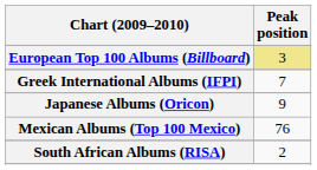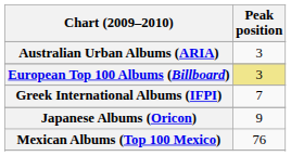 <table class="wikitable sortable plainrowheaders" style="text-align:center">
 <tr>
 <th scope="col">Chart (2009–2010)</th>
 <th scope="col">Peak<br>position</th>
 </tr>
 <tr>
+</tr>
+<tr>
+<th scope="row">Australian Urban Albums (<a href='#'>ARIA</a>)</th>
+<td>3</td>
 </tr>
 <tr>
 </tr>
 <tr>
 </tr>
 <tr>
 </tr>
 <tr>
 </tr>
 <tr>
 </tr>
 <tr>
 </tr>
 <tr>
 </tr>
 <tr>
 </tr>
 <tr>
 <th scope="row"><a href='#'>European Top 100 Albums</a> (<em><a href='#'>Billboard</a></em>)</th>
 <td style="background: khaki;">3</td>
 </tr>
 <tr>
 </tr>
 <tr>
 </tr>
 <tr>
 </tr>
 <tr>
 <th scope="row">Greek International Albums (<a href='#'>IFPI</a>)</th>
 <td>7</td>
 </tr>
 <tr>
 </tr>
 <tr>
 </tr>
 <tr>
 <th scope="row">Japanese Albums (<a href='#'>Oricon</a>)</th>
 <td>9</td>
 </tr>
 <tr>
 <th scope="row">Mexican Albums (<a href='#'>Top 100 Mexico</a>)</th>
 <td>76</td>
 </tr>
 <tr>
 </tr>
 <tr>
 </tr>
 <tr>
 </tr>
 <tr>
 </tr>
 <tr>
 </tr>
 <tr>
-<th scope="row">South African Albums (<a href='#'>RISA</a>)</th>
-<td>2</td>
-</tr>
-<tr>
 </tr>
 <tr>
 </tr>
 <tr>
 </tr>
 <tr>
 </tr>
 <tr>
 </tr>
 <tr>
 </tr>
 <tr>
 </tr>
 </table>
